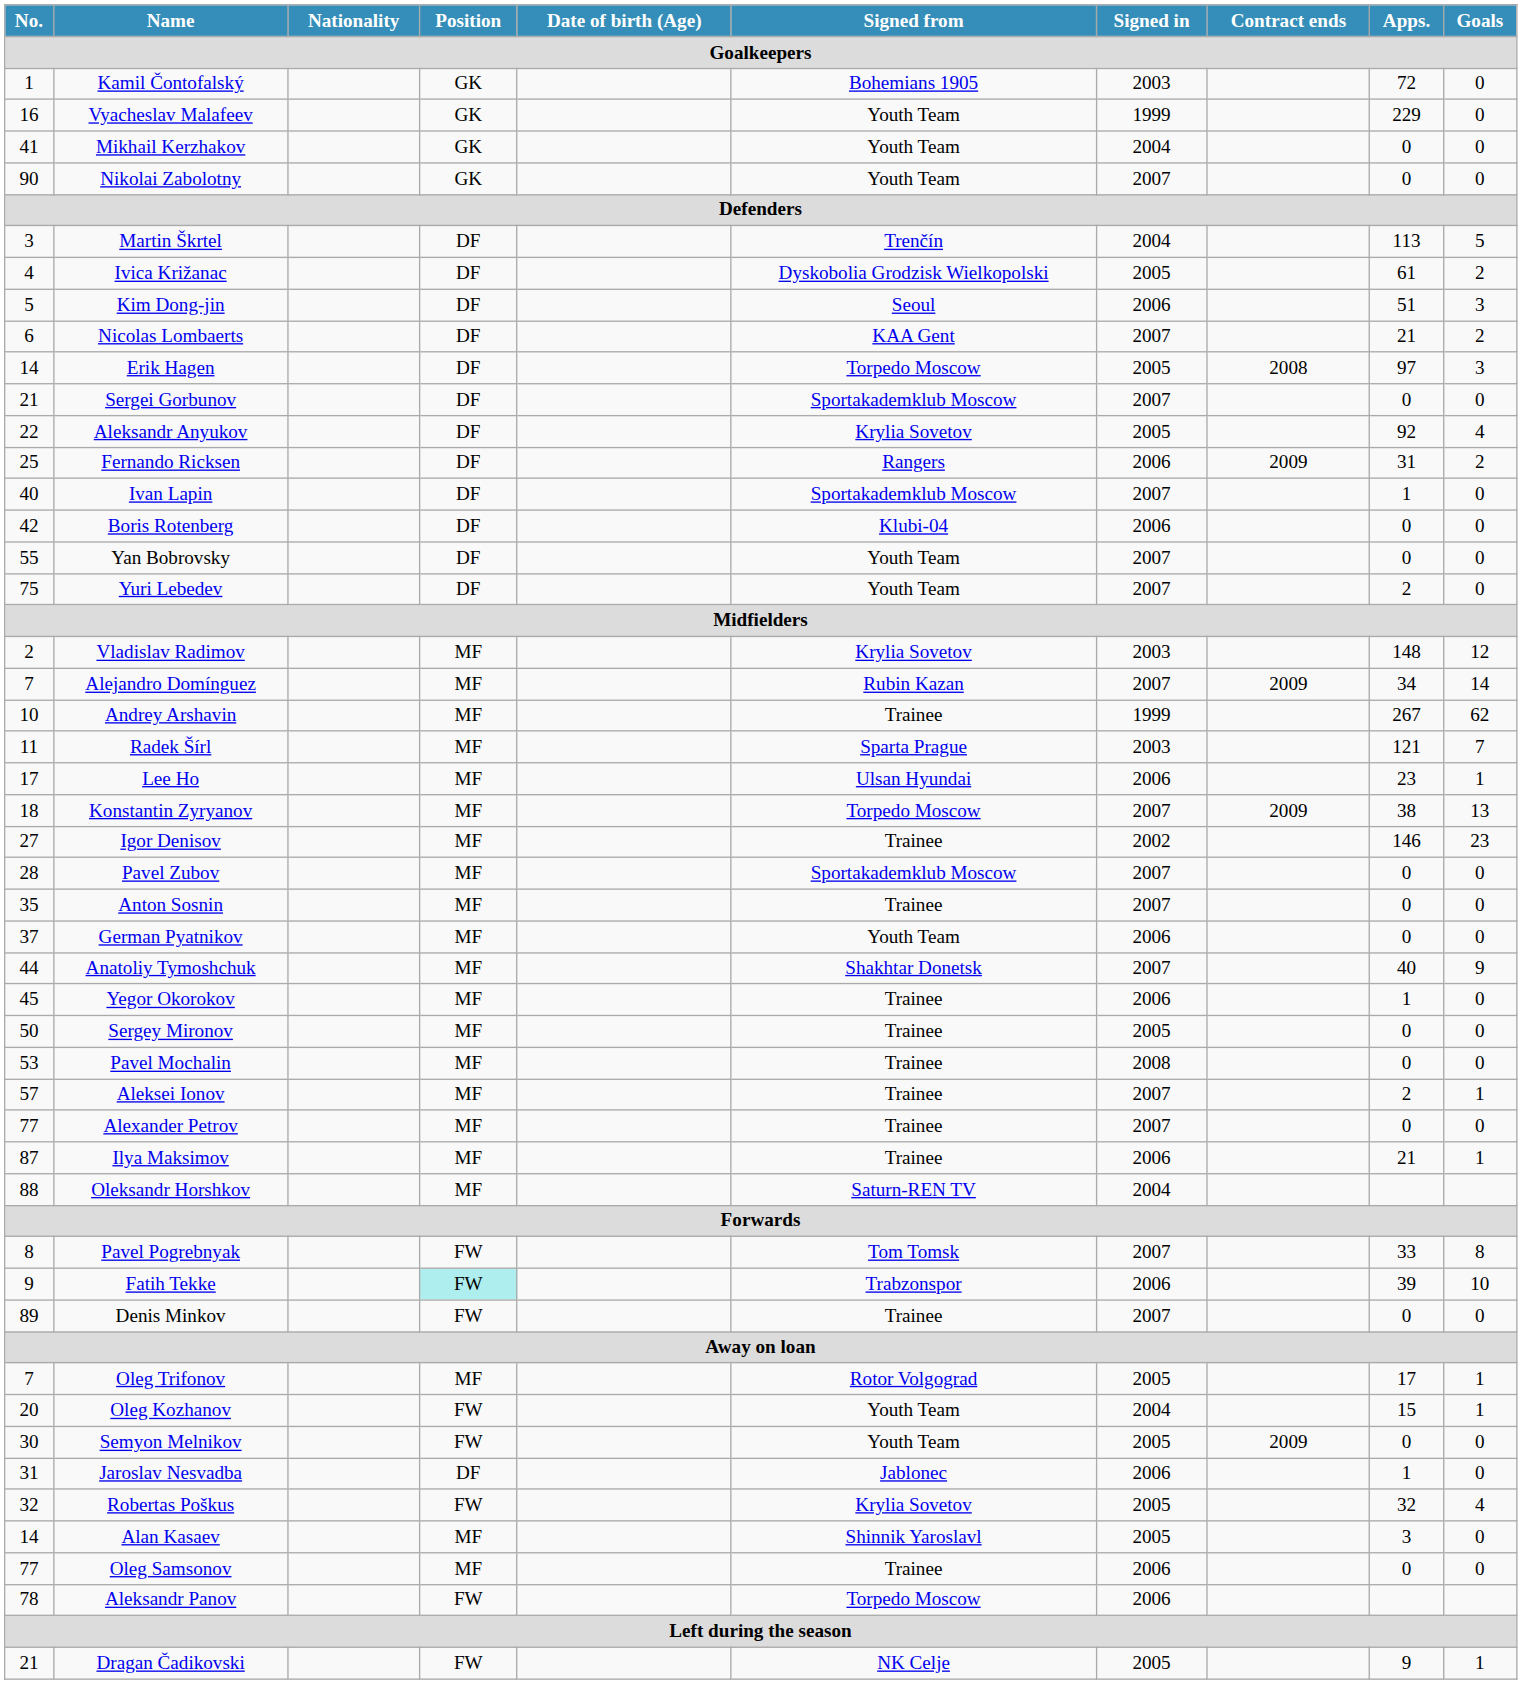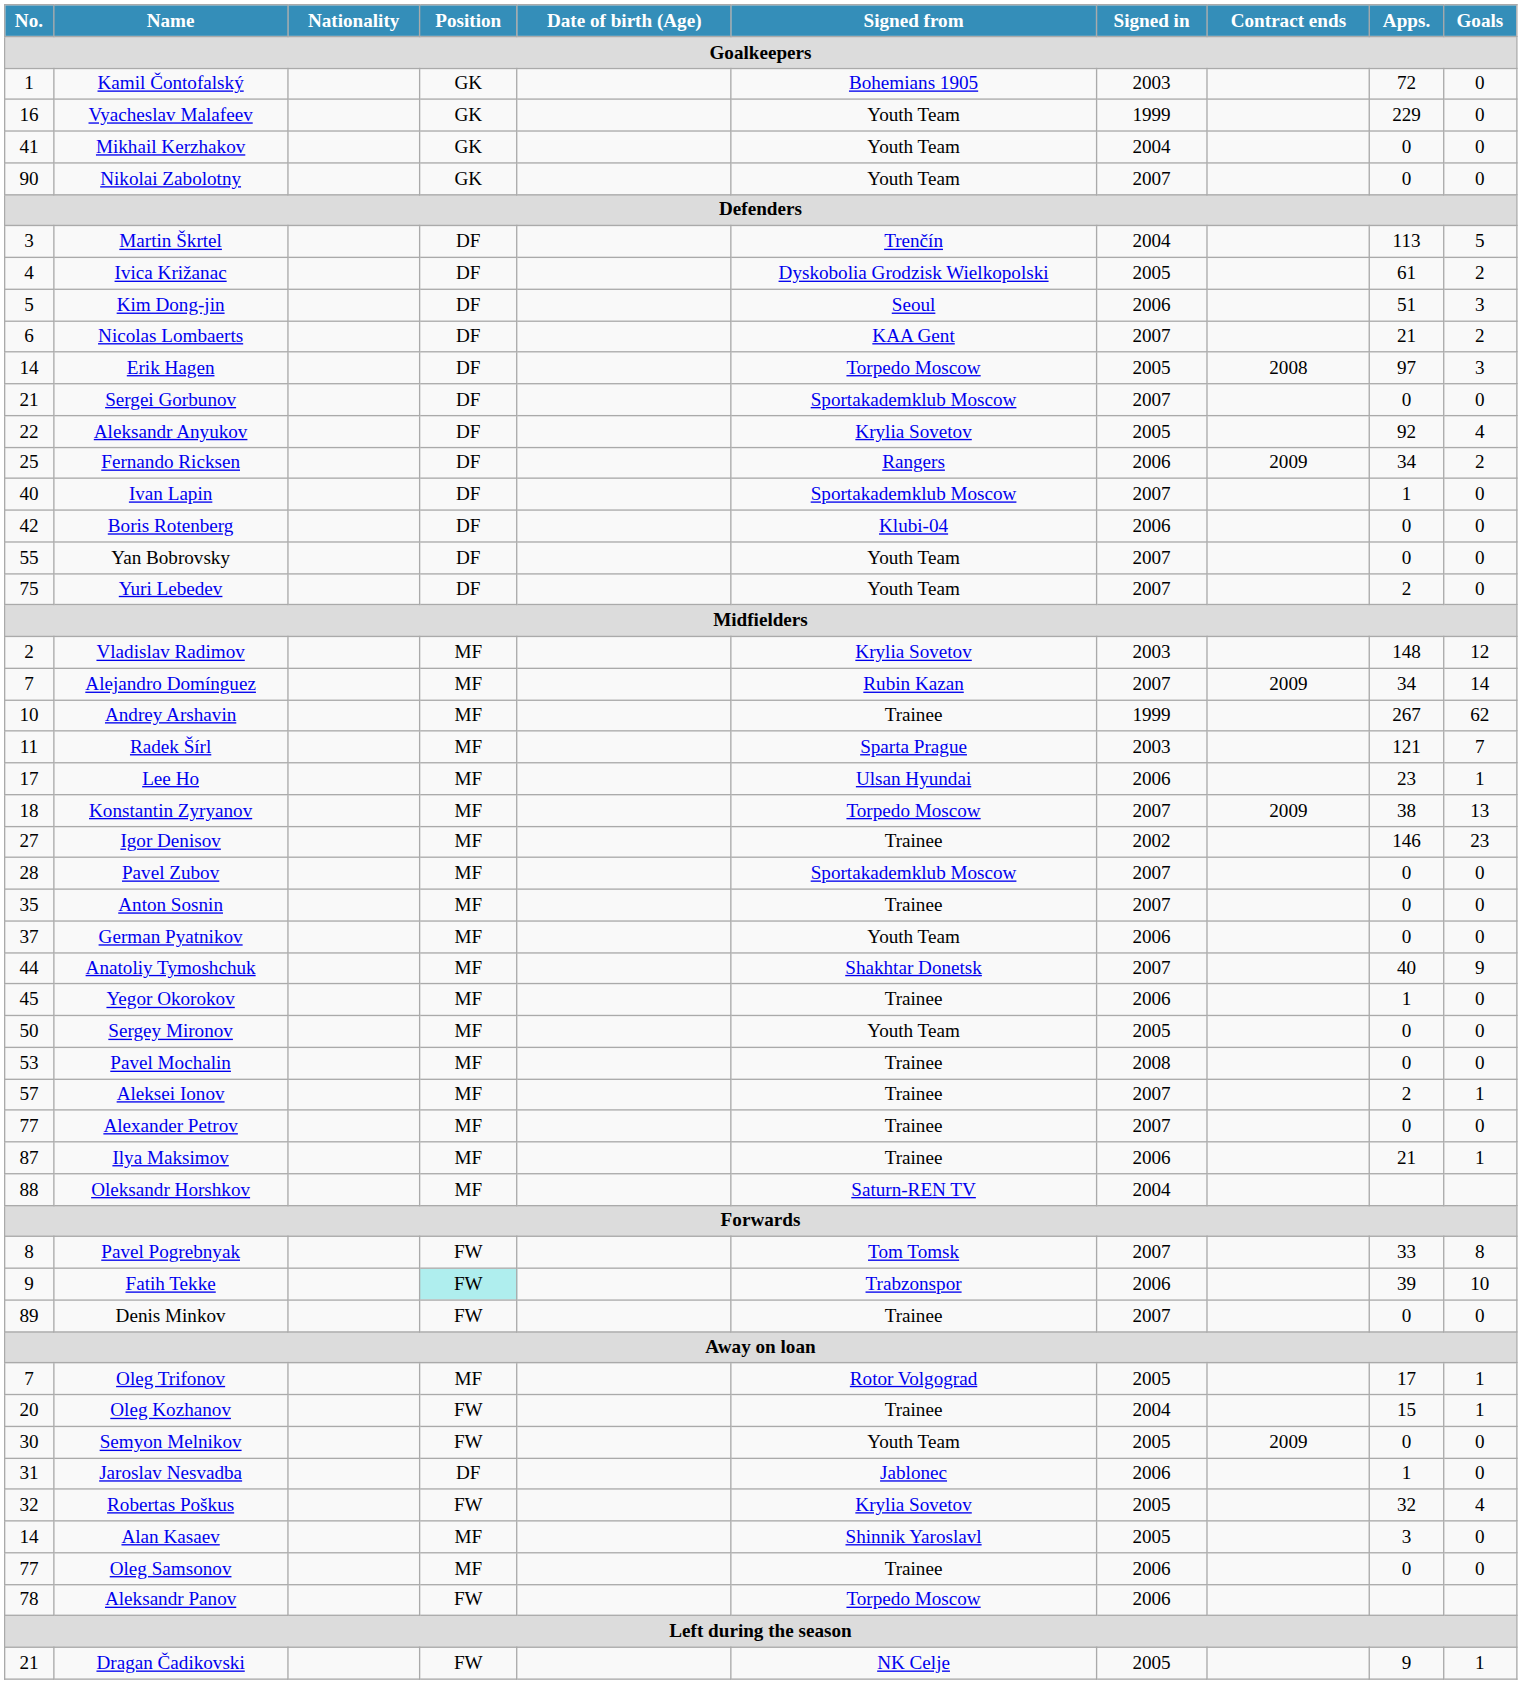 <table class="wikitable"  style="text-align:center; font-size:90%; width:90%;">
 <tr>
 <th style="background:#348EB9; color:white; text-align:center;">No.</th>
 <th style="background:#348EB9; color:white; text-align:center;">Name</th>
 <th style="background:#348EB9; color:white; text-align:center;">Nationality</th>
 <th style="background:#348EB9; color:white; text-align:center;">Position</th>
 <th style="background:#348EB9; color:white; text-align:center;">Date of birth (Age)</th>
 <th style="background:#348EB9; color:white; text-align:center;">Signed from</th>
 <th style="background:#348EB9; color:white; text-align:center;">Signed in</th>
 <th style="background:#348EB9; color:white; text-align:center;">Contract ends</th>
 <th style="background:#348EB9; color:white; text-align:center;">Apps.</th>
 <th style="background:#348EB9; color:white; text-align:center;">Goals</th>
 </tr>
 <tr>
 <th colspan="11"  style="background:#dcdcdc; text-align:center;">Goalkeepers</th>
 </tr>
 <tr>
 <td>1</td>
 <td><a href='#'>Kamil Čontofalský</a></td>
 <td></td>
 <td>GK</td>
 <td></td>
 <td><a href='#'>Bohemians 1905</a></td>
 <td>2003</td>
 <td></td>
 <td>72</td>
 <td>0</td>
 </tr>
 <tr>
 <td>16</td>
 <td><a href='#'>Vyacheslav Malafeev</a></td>
 <td></td>
 <td>GK</td>
 <td></td>
 <td>Youth Team</td>
 <td>1999</td>
 <td></td>
 <td>229</td>
 <td>0</td>
 </tr>
 <tr>
 <td>41</td>
 <td><a href='#'>Mikhail Kerzhakov</a></td>
 <td></td>
 <td>GK</td>
 <td></td>
 <td>Youth Team</td>
 <td>2004</td>
 <td></td>
 <td>0</td>
 <td>0</td>
 </tr>
 <tr>
 <td>90</td>
 <td><a href='#'>Nikolai Zabolotny</a></td>
 <td></td>
 <td>GK</td>
 <td></td>
 <td>Youth Team</td>
 <td>2007</td>
 <td></td>
 <td>0</td>
 <td>0</td>
 </tr>
 <tr>
 <th colspan="11"  style="background:#dcdcdc; text-align:center;">Defenders</th>
 </tr>
 <tr>
 <td>3</td>
 <td><a href='#'>Martin Škrtel</a></td>
 <td></td>
 <td>DF</td>
 <td></td>
 <td><a href='#'>Trenčín</a></td>
 <td>2004</td>
 <td></td>
 <td>113</td>
 <td>5</td>
 </tr>
 <tr>
 <td>4</td>
 <td><a href='#'>Ivica Križanac</a></td>
 <td></td>
 <td>DF</td>
 <td></td>
 <td><a href='#'>Dyskobolia Grodzisk Wielkopolski</a></td>
 <td>2005</td>
 <td></td>
 <td>61</td>
 <td>2</td>
 </tr>
 <tr>
 <td>5</td>
 <td><a href='#'>Kim Dong-jin</a></td>
 <td></td>
 <td>DF</td>
 <td></td>
 <td><a href='#'>Seoul</a></td>
 <td>2006</td>
 <td></td>
 <td>51</td>
 <td>3</td>
 </tr>
 <tr>
 <td>6</td>
 <td><a href='#'>Nicolas Lombaerts</a></td>
 <td></td>
 <td>DF</td>
 <td></td>
 <td><a href='#'>KAA Gent</a></td>
 <td>2007</td>
 <td></td>
 <td>21</td>
 <td>2</td>
 </tr>
 <tr>
 <td>14</td>
 <td><a href='#'>Erik Hagen</a></td>
 <td></td>
 <td>DF</td>
 <td></td>
 <td><a href='#'>Torpedo Moscow</a></td>
 <td>2005</td>
 <td>2008</td>
 <td>97</td>
 <td>3</td>
 </tr>
 <tr>
 <td>21</td>
 <td><a href='#'>Sergei Gorbunov</a></td>
 <td></td>
 <td>DF</td>
 <td></td>
 <td><a href='#'>Sportakademklub Moscow</a></td>
 <td>2007</td>
 <td></td>
 <td>0</td>
 <td>0</td>
 </tr>
 <tr>
 <td>22</td>
 <td><a href='#'>Aleksandr Anyukov</a></td>
 <td></td>
 <td>DF</td>
 <td></td>
 <td><a href='#'>Krylia Sovetov</a></td>
 <td>2005</td>
 <td></td>
 <td>92</td>
 <td>4</td>
 </tr>
 <tr>
 <td>25</td>
 <td><a href='#'>Fernando Ricksen</a></td>
 <td></td>
 <td>DF</td>
 <td></td>
 <td><a href='#'>Rangers</a></td>
 <td>2006</td>
 <td>2009</td>
-<td>31</td>
+<td>34</td>
 <td>2</td>
 </tr>
 <tr>
 <td>40</td>
 <td><a href='#'>Ivan Lapin</a></td>
 <td></td>
 <td>DF</td>
 <td></td>
 <td><a href='#'>Sportakademklub Moscow</a></td>
 <td>2007</td>
 <td></td>
 <td>1</td>
 <td>0</td>
 </tr>
 <tr>
 <td>42</td>
 <td><a href='#'>Boris Rotenberg</a></td>
 <td></td>
 <td>DF</td>
 <td></td>
 <td><a href='#'>Klubi-04</a></td>
 <td>2006</td>
 <td></td>
 <td>0</td>
 <td>0</td>
 </tr>
 <tr>
 <td>55</td>
 <td>Yan Bobrovsky</td>
 <td></td>
 <td>DF</td>
 <td></td>
 <td>Youth Team</td>
 <td>2007</td>
 <td></td>
 <td>0</td>
 <td>0</td>
 </tr>
 <tr>
 <td>75</td>
 <td><a href='#'>Yuri Lebedev</a></td>
 <td></td>
 <td>DF</td>
 <td></td>
 <td>Youth Team</td>
 <td>2007</td>
 <td></td>
 <td>2</td>
 <td>0</td>
 </tr>
 <tr>
 <th colspan="11"  style="background:#dcdcdc; text-align:center;">Midfielders</th>
 </tr>
 <tr>
 <td>2</td>
 <td><a href='#'>Vladislav Radimov</a></td>
 <td></td>
 <td>MF</td>
 <td></td>
 <td><a href='#'>Krylia Sovetov</a></td>
 <td>2003</td>
 <td></td>
 <td>148</td>
 <td>12</td>
 </tr>
 <tr>
 <td>7</td>
 <td><a href='#'>Alejandro Domínguez</a></td>
 <td></td>
 <td>MF</td>
 <td></td>
 <td><a href='#'>Rubin Kazan</a></td>
 <td>2007</td>
 <td>2009</td>
 <td>34</td>
 <td>14</td>
 </tr>
 <tr>
 <td>10</td>
 <td><a href='#'>Andrey Arshavin</a></td>
 <td></td>
 <td>MF</td>
 <td></td>
 <td>Trainee</td>
 <td>1999</td>
 <td></td>
 <td>267</td>
 <td>62</td>
 </tr>
 <tr>
 <td>11</td>
 <td><a href='#'>Radek Šírl</a></td>
 <td></td>
 <td>MF</td>
 <td></td>
 <td><a href='#'>Sparta Prague</a></td>
 <td>2003</td>
 <td></td>
 <td>121</td>
 <td>7</td>
 </tr>
 <tr>
 <td>17</td>
 <td><a href='#'>Lee Ho</a></td>
 <td></td>
 <td>MF</td>
 <td></td>
 <td><a href='#'>Ulsan Hyundai</a></td>
 <td>2006</td>
 <td></td>
 <td>23</td>
 <td>1</td>
 </tr>
 <tr>
 <td>18</td>
 <td><a href='#'>Konstantin Zyryanov</a></td>
 <td></td>
 <td>MF</td>
 <td></td>
 <td><a href='#'>Torpedo Moscow</a></td>
 <td>2007</td>
 <td>2009</td>
 <td>38</td>
 <td>13</td>
 </tr>
 <tr>
 <td>27</td>
 <td><a href='#'>Igor Denisov</a></td>
 <td></td>
 <td>MF</td>
 <td></td>
 <td>Trainee</td>
 <td>2002</td>
 <td></td>
 <td>146</td>
 <td>23</td>
 </tr>
 <tr>
 <td>28</td>
 <td><a href='#'>Pavel Zubov</a></td>
 <td></td>
 <td>MF</td>
 <td></td>
 <td><a href='#'>Sportakademklub Moscow</a></td>
 <td>2007</td>
 <td></td>
 <td>0</td>
 <td>0</td>
 </tr>
 <tr>
 <td>35</td>
 <td><a href='#'>Anton Sosnin</a></td>
 <td></td>
 <td>MF</td>
 <td></td>
 <td>Trainee</td>
 <td>2007</td>
 <td></td>
 <td>0</td>
 <td>0</td>
 </tr>
 <tr>
 <td>37</td>
 <td><a href='#'>German Pyatnikov</a></td>
 <td></td>
 <td>MF</td>
 <td></td>
 <td>Youth Team</td>
 <td>2006</td>
 <td></td>
 <td>0</td>
 <td>0</td>
 </tr>
 <tr>
 <td>44</td>
 <td><a href='#'>Anatoliy Tymoshchuk</a></td>
 <td></td>
 <td>MF</td>
 <td></td>
 <td><a href='#'>Shakhtar Donetsk</a></td>
 <td>2007</td>
 <td></td>
 <td>40</td>
 <td>9</td>
 </tr>
 <tr>
 <td>45</td>
 <td><a href='#'>Yegor Okorokov</a></td>
 <td></td>
 <td>MF</td>
 <td></td>
 <td>Trainee</td>
 <td>2006</td>
 <td></td>
 <td>1</td>
 <td>0</td>
 </tr>
 <tr>
 <td>50</td>
 <td><a href='#'>Sergey Mironov</a></td>
 <td></td>
 <td>MF</td>
 <td></td>
-<td>Trainee</td>
+<td>Youth Team</td>
 <td>2005</td>
 <td></td>
 <td>0</td>
 <td>0</td>
 </tr>
 <tr>
 <td>53</td>
 <td><a href='#'>Pavel Mochalin</a></td>
 <td></td>
 <td>MF</td>
 <td></td>
 <td>Trainee</td>
 <td>2008</td>
 <td></td>
 <td>0</td>
 <td>0</td>
 </tr>
 <tr>
 <td>57</td>
 <td><a href='#'>Aleksei Ionov</a></td>
 <td></td>
 <td>MF</td>
 <td></td>
 <td>Trainee</td>
 <td>2007</td>
 <td></td>
 <td>2</td>
 <td>1</td>
 </tr>
 <tr>
 <td>77</td>
 <td><a href='#'>Alexander Petrov</a></td>
 <td></td>
 <td>MF</td>
 <td></td>
 <td>Trainee</td>
 <td>2007</td>
 <td></td>
 <td>0</td>
 <td>0</td>
 </tr>
 <tr>
 <td>87</td>
 <td><a href='#'>Ilya Maksimov</a></td>
 <td></td>
 <td>MF</td>
 <td></td>
 <td>Trainee</td>
 <td>2006</td>
 <td></td>
 <td>21</td>
 <td>1</td>
 </tr>
 <tr>
 <td>88</td>
 <td><a href='#'>Oleksandr Horshkov</a></td>
 <td></td>
 <td>MF</td>
 <td></td>
 <td><a href='#'>Saturn-REN TV</a></td>
 <td>2004</td>
 <td></td>
 <td></td>
 <td></td>
 </tr>
 <tr>
 <th colspan="11"  style="background:#dcdcdc; text-align:center;">Forwards</th>
 </tr>
 <tr>
 <td>8</td>
 <td><a href='#'>Pavel Pogrebnyak</a></td>
 <td></td>
 <td>FW</td>
 <td></td>
 <td><a href='#'>Tom Tomsk</a></td>
 <td>2007</td>
 <td></td>
 <td>33</td>
 <td>8</td>
 </tr>
 <tr>
 <td>9</td>
 <td><a href='#'>Fatih Tekke</a></td>
 <td></td>
 <td style="background: paleturquoise;">FW</td>
 <td></td>
 <td><a href='#'>Trabzonspor</a></td>
 <td>2006</td>
 <td></td>
 <td>39</td>
 <td>10</td>
 </tr>
 <tr>
 <td>89</td>
 <td>Denis Minkov</td>
 <td></td>
 <td>FW</td>
 <td></td>
 <td>Trainee</td>
 <td>2007</td>
 <td></td>
 <td>0</td>
 <td>0</td>
 </tr>
 <tr>
 <th colspan="11"  style="background:#dcdcdc; text-align:center;">Away on loan</th>
 </tr>
 <tr>
 <td>7</td>
 <td><a href='#'>Oleg Trifonov</a></td>
 <td></td>
 <td>MF</td>
 <td></td>
 <td><a href='#'>Rotor Volgograd</a></td>
 <td>2005</td>
 <td></td>
 <td>17</td>
 <td>1</td>
 </tr>
 <tr>
 <td>20</td>
 <td><a href='#'>Oleg Kozhanov</a></td>
 <td></td>
 <td>FW</td>
 <td></td>
-<td>Youth Team</td>
+<td>Trainee</td>
 <td>2004</td>
 <td></td>
 <td>15</td>
 <td>1</td>
 </tr>
 <tr>
 <td>30</td>
 <td><a href='#'>Semyon Melnikov</a></td>
 <td></td>
 <td>FW</td>
 <td></td>
 <td>Youth Team</td>
 <td>2005</td>
 <td>2009</td>
 <td>0</td>
 <td>0</td>
 </tr>
 <tr>
 <td>31</td>
 <td><a href='#'>Jaroslav Nesvadba</a></td>
 <td></td>
 <td>DF</td>
 <td></td>
 <td><a href='#'>Jablonec</a></td>
 <td>2006</td>
 <td></td>
 <td>1</td>
 <td>0</td>
 </tr>
 <tr>
 <td>32</td>
 <td><a href='#'>Robertas Poškus</a></td>
 <td></td>
 <td>FW</td>
 <td></td>
 <td><a href='#'>Krylia Sovetov</a></td>
 <td>2005</td>
 <td></td>
 <td>32</td>
 <td>4</td>
 </tr>
 <tr>
 <td>14</td>
 <td><a href='#'>Alan Kasaev</a></td>
 <td></td>
 <td>MF</td>
 <td></td>
 <td><a href='#'>Shinnik Yaroslavl</a></td>
 <td>2005</td>
 <td></td>
 <td>3</td>
 <td>0</td>
 </tr>
 <tr>
 <td>77</td>
 <td><a href='#'>Oleg Samsonov</a></td>
 <td></td>
 <td>MF</td>
 <td></td>
 <td>Trainee</td>
 <td>2006</td>
 <td></td>
 <td>0</td>
 <td>0</td>
 </tr>
 <tr>
 <td>78</td>
 <td><a href='#'>Aleksandr Panov</a></td>
 <td></td>
 <td>FW</td>
 <td></td>
 <td><a href='#'>Torpedo Moscow</a></td>
 <td>2006</td>
 <td></td>
 <td></td>
 <td></td>
 </tr>
 <tr>
 <th colspan="11"  style="background:#dcdcdc; text-align:center;">Left during the season</th>
 </tr>
 <tr>
 <td>21</td>
 <td><a href='#'>Dragan Čadikovski</a></td>
 <td></td>
 <td>FW</td>
 <td></td>
 <td><a href='#'>NK Celje</a></td>
 <td>2005</td>
 <td></td>
 <td>9</td>
 <td>1</td>
 </tr>
 </table>
